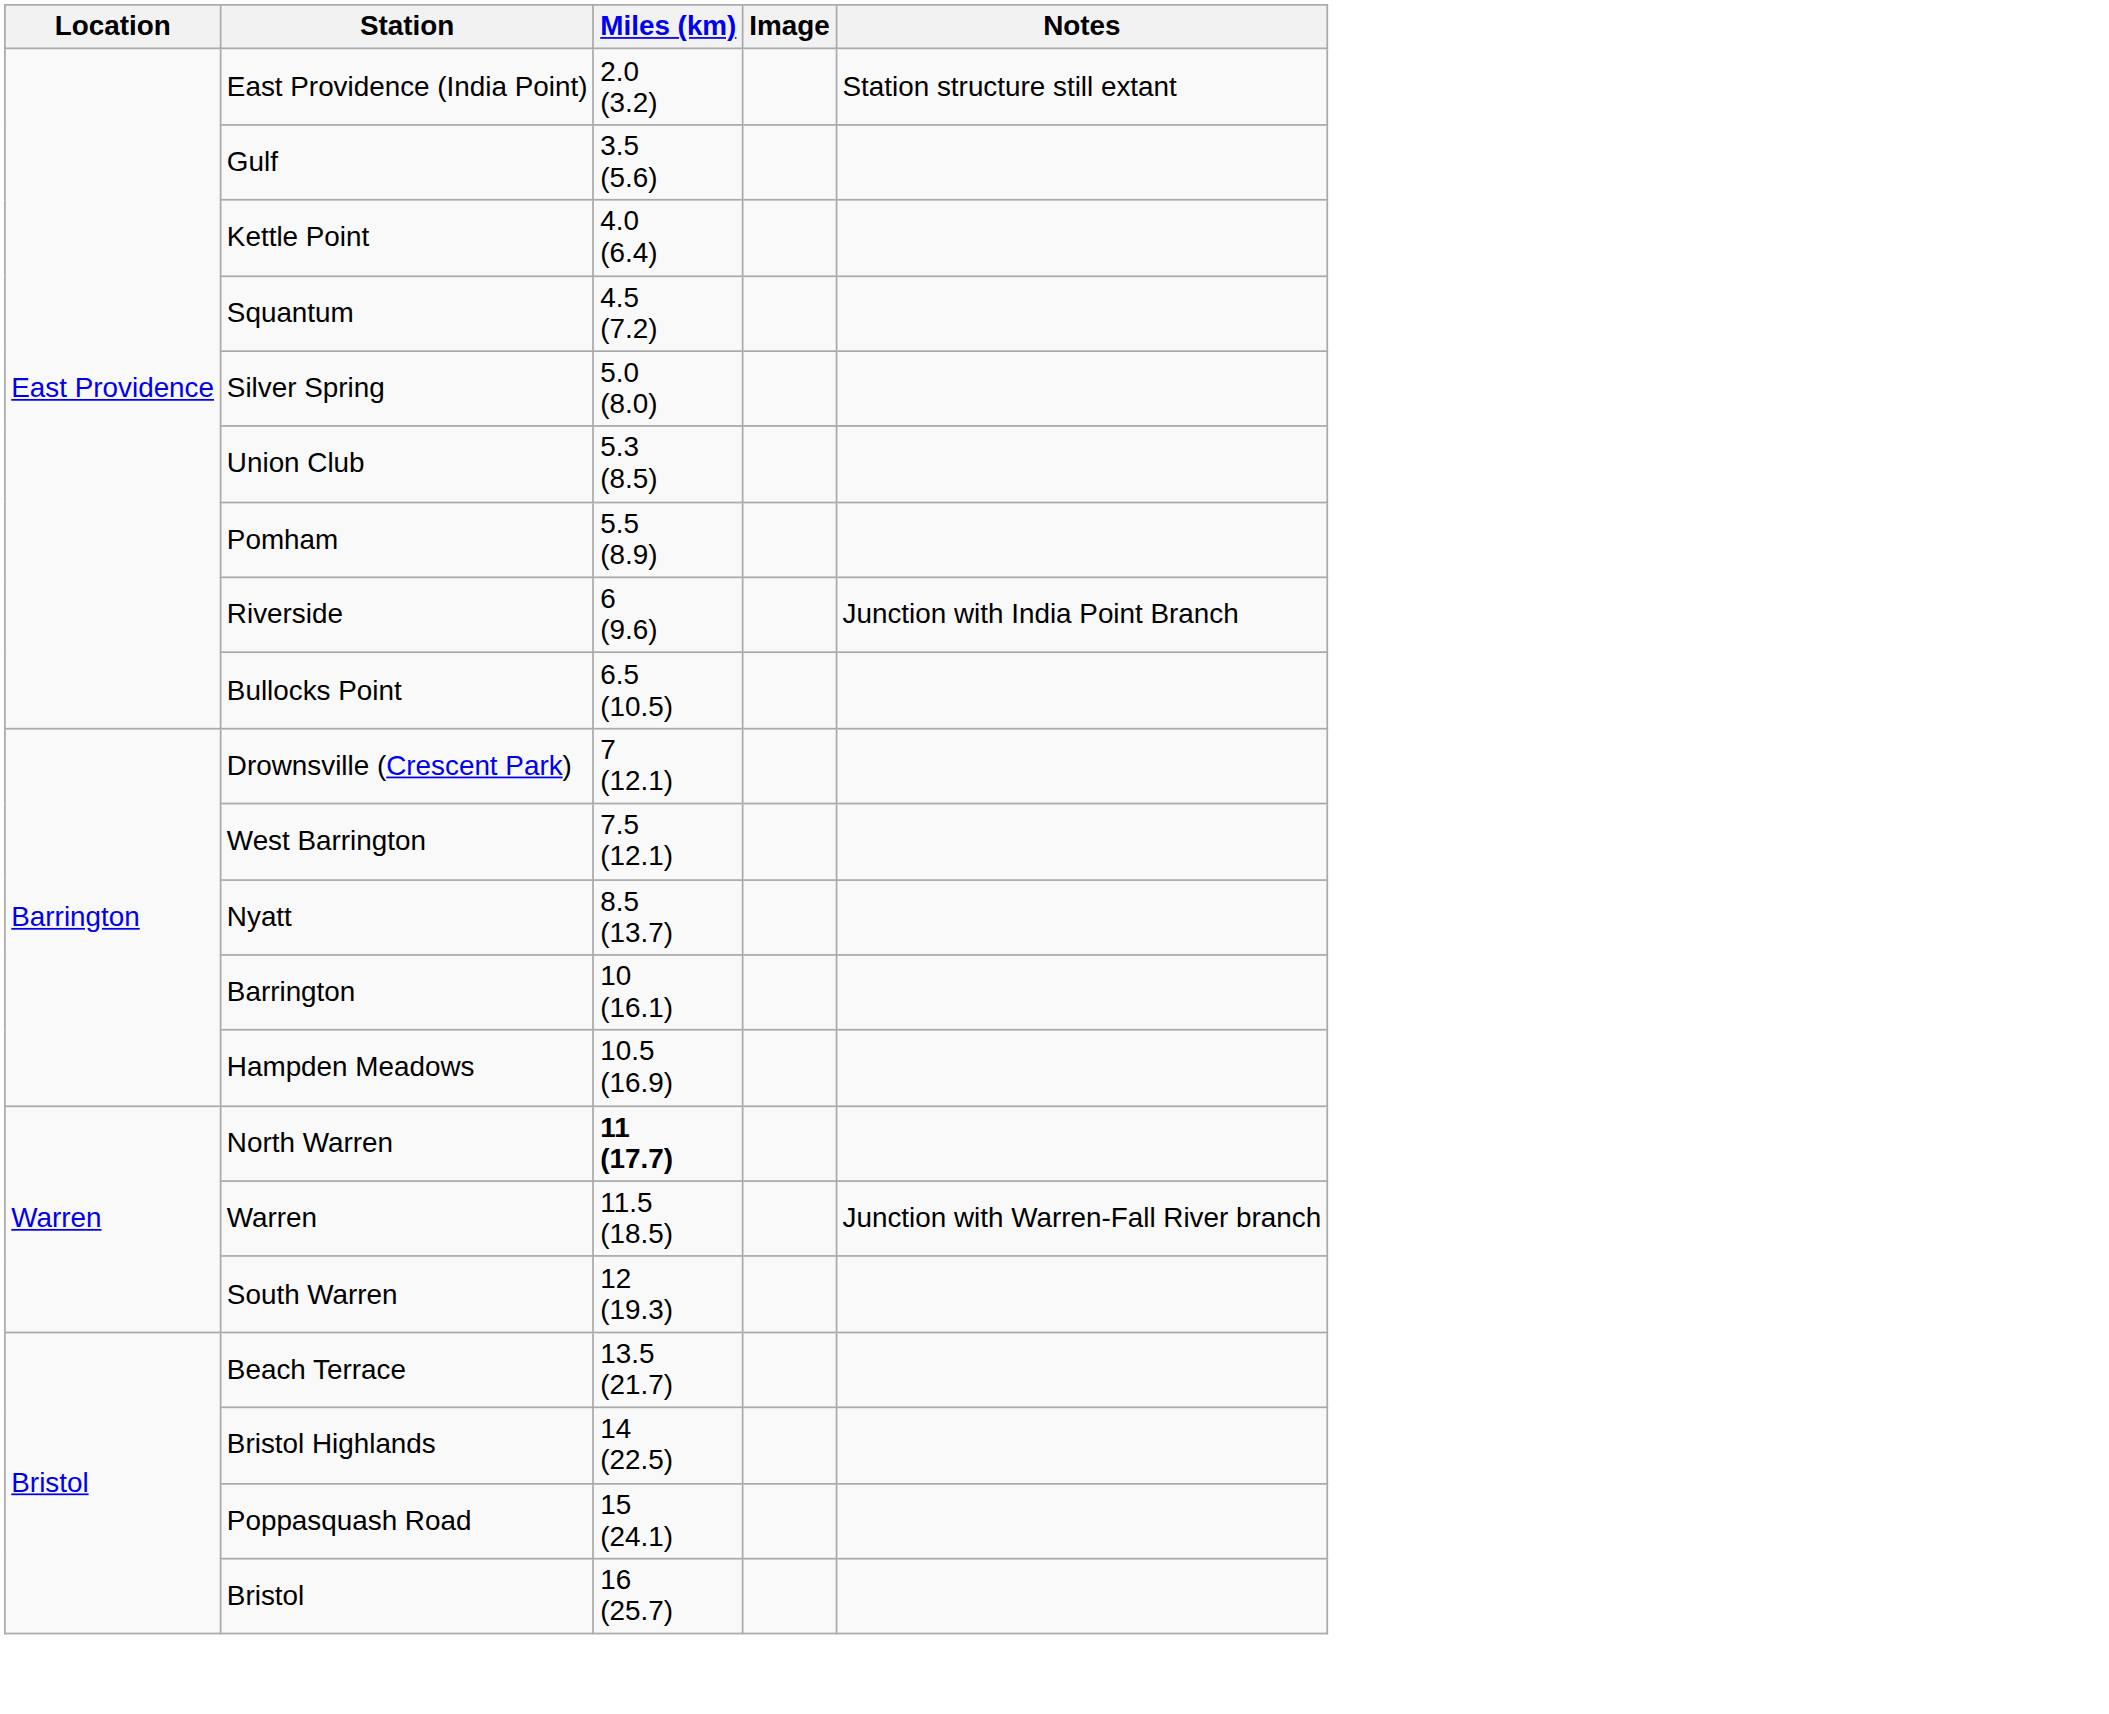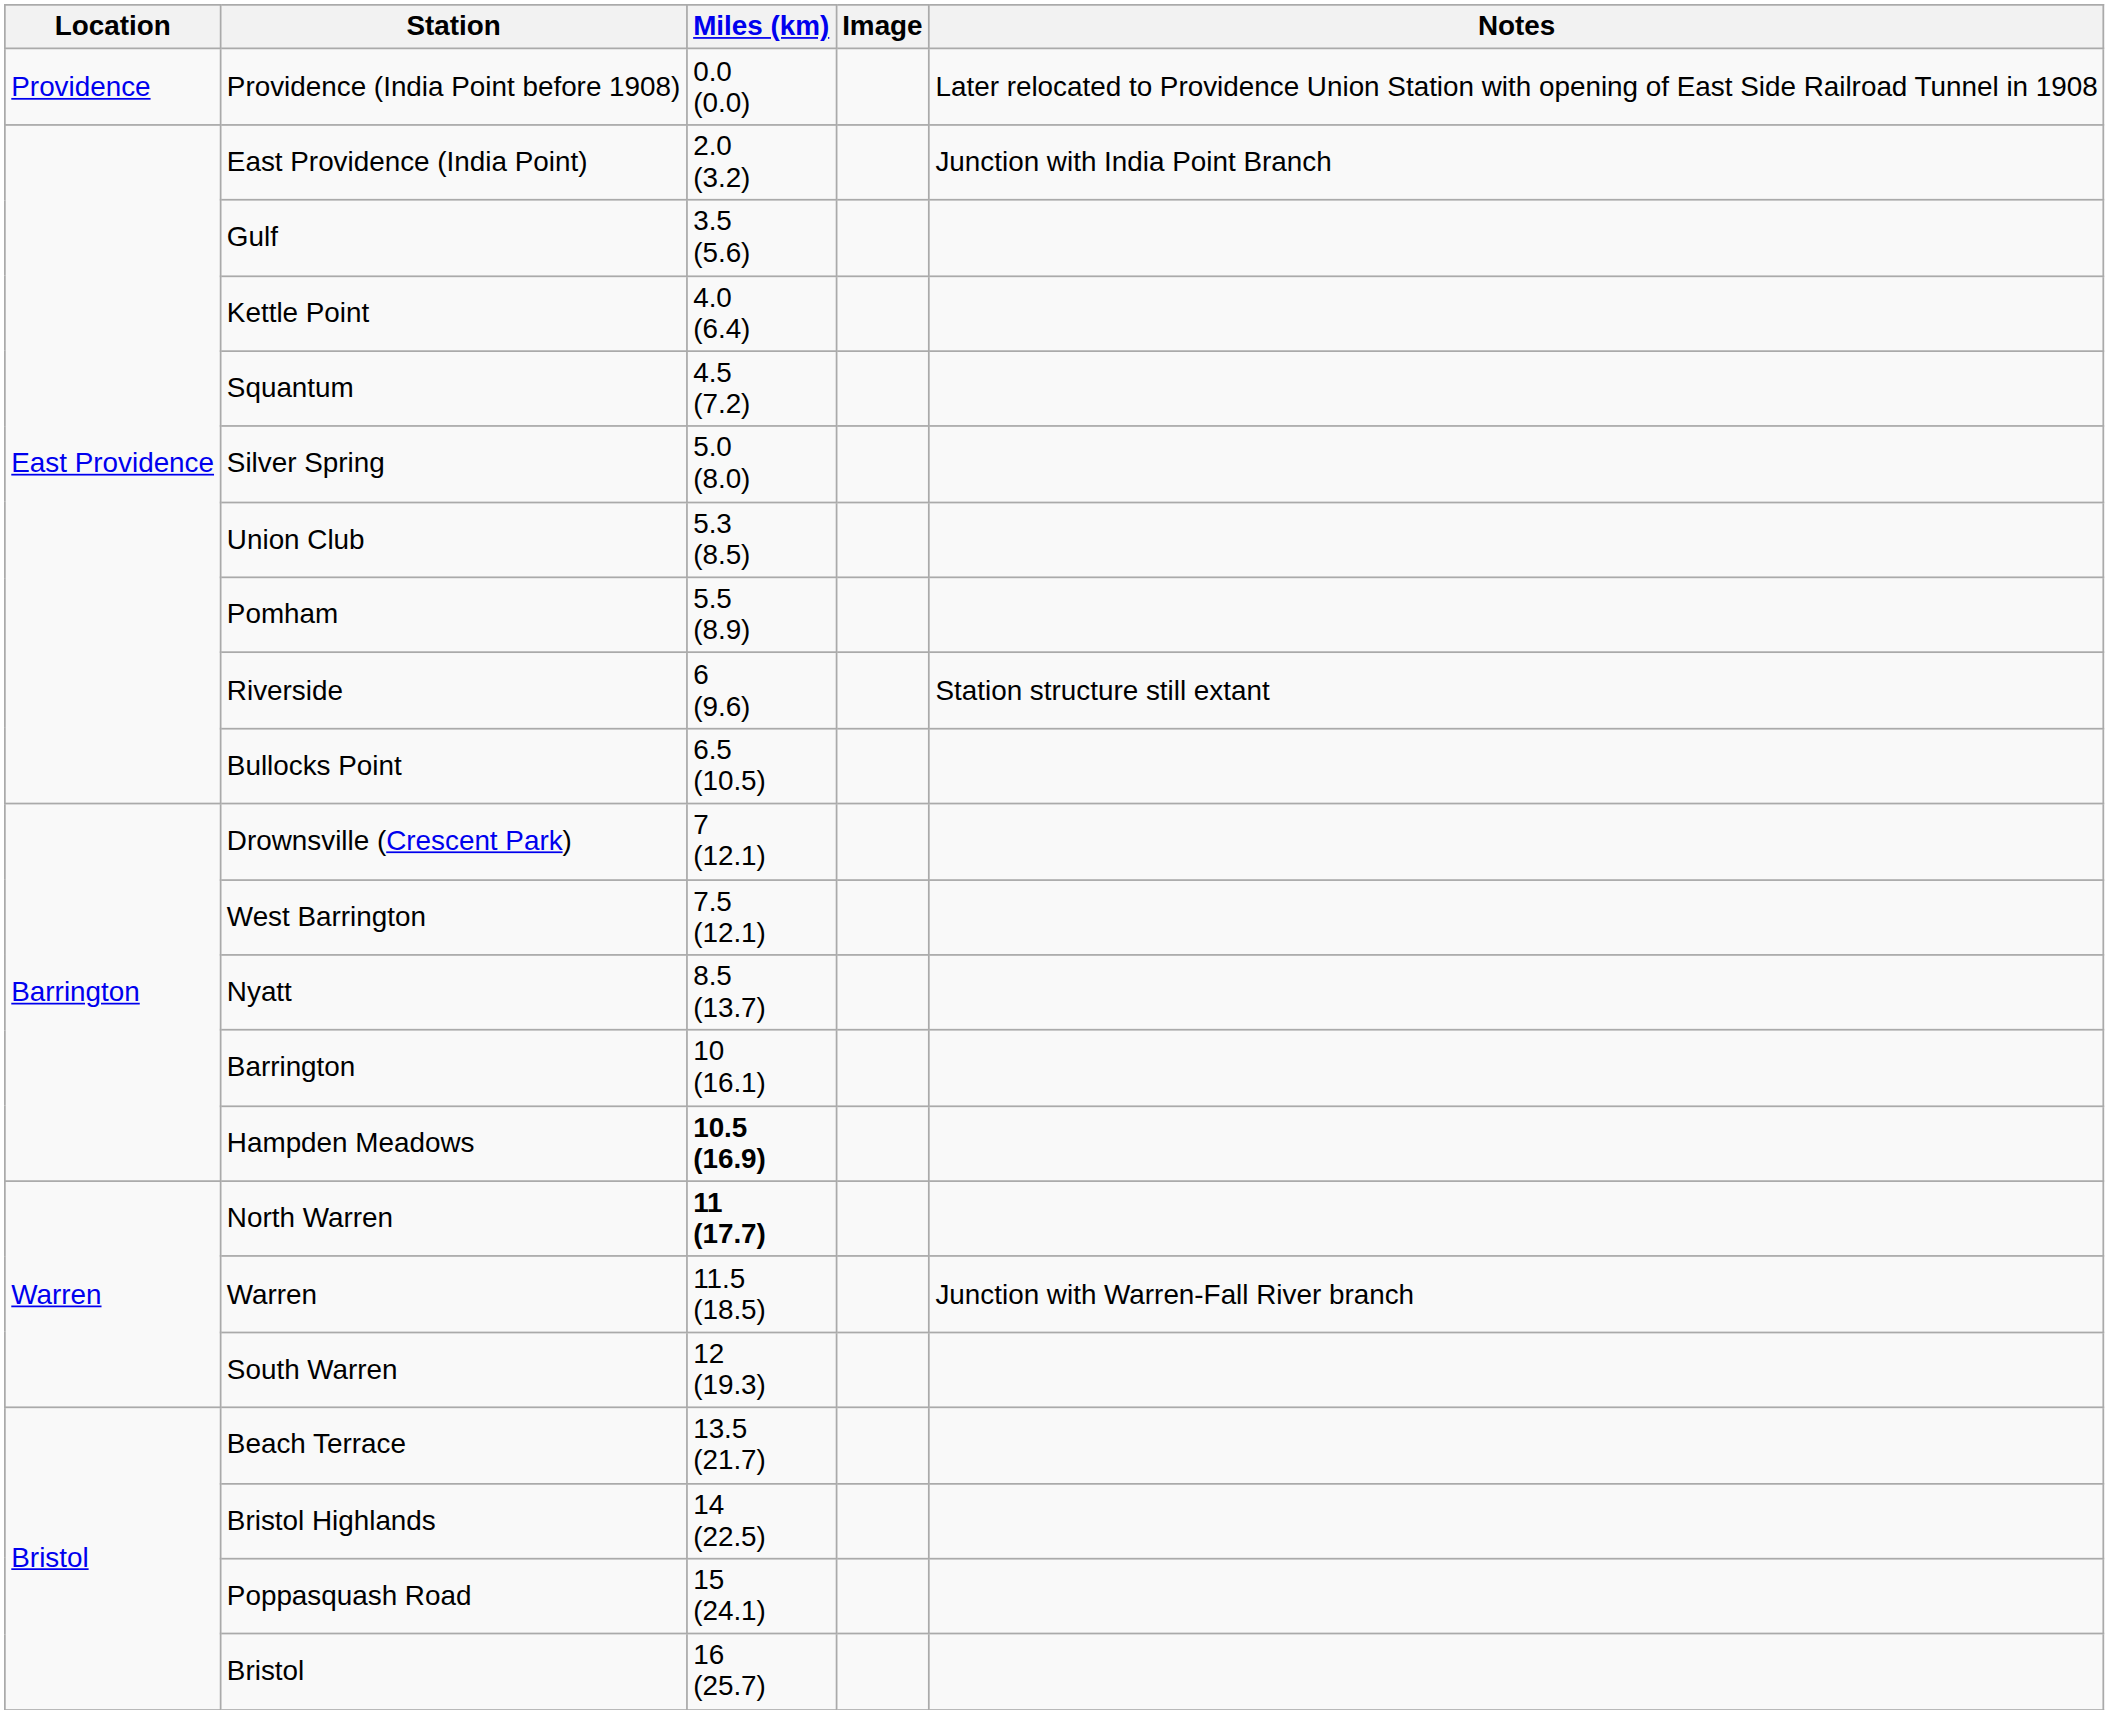 <table class="wikitable">
 <tr>
 <th>Location</th>
 <th>Station</th>
 <th><a href='#'>Miles (km)</a></th>
 <th>Image</th>
 <th>Notes</th>
 </tr>
 <tr>
+<td><a href='#'>Providence</a></td>
+<td>Providence (India Point before 1908)</td>
+<td>0.0<br>(0.0)</td>
+<td></td>
+<td>Later relocated to Providence Union Station with opening of East Side Railroad Tunnel in 1908</td>
+</tr>
+<tr>
 <td rowspan="9"><a href='#'>East Providence</a></td>
 <td>East Providence (India Point)</td>
 <td>2.0<br>(3.2)</td>
 <td></td>
-<td>Station structure still extant</td>
+<td>Junction with India Point Branch</td>
 </tr>
 <tr>
 <td>Gulf</td>
 <td>3.5<br>(5.6)</td>
 <td></td>
 <td></td>
 </tr>
 <tr>
 <td>Kettle Point</td>
 <td>4.0<br>(6.4)</td>
 <td></td>
 <td></td>
 </tr>
 <tr>
 <td>Squantum</td>
 <td>4.5<br>(7.2)</td>
 <td></td>
 <td></td>
 </tr>
 <tr>
 <td>Silver Spring</td>
 <td>5.0<br>(8.0)</td>
 <td></td>
 <td></td>
 </tr>
 <tr>
 <td>Union Club</td>
 <td>5.3<br>(8.5)</td>
 <td></td>
 <td></td>
 </tr>
 <tr>
 <td>Pomham</td>
 <td>5.5<br>(8.9)</td>
 <td></td>
 <td></td>
 </tr>
 <tr>
 <td>Riverside</td>
 <td>6<br>(9.6)</td>
 <td></td>
-<td>Junction with India Point Branch</td>
+<td>Station structure still extant</td>
 </tr>
 <tr>
 <td>Bullocks Point</td>
 <td>6.5<br>(10.5)</td>
 <td></td>
 <td></td>
 </tr>
 <tr>
 <td rowspan="5"><a href='#'>Barrington</a></td>
 <td>Drownsville (<a href='#'>Crescent Park</a>)</td>
 <td>7<br>(12.1)</td>
 <td></td>
 <td></td>
 </tr>
 <tr>
 <td>West Barrington</td>
 <td>7.5<br>(12.1)</td>
 <td></td>
 <td></td>
 </tr>
 <tr>
 <td>Nyatt</td>
 <td>8.5<br>(13.7)</td>
 <td></td>
 <td></td>
 </tr>
 <tr>
 <td>Barrington</td>
 <td>10<br>(16.1)</td>
 <td></td>
 <td></td>
 </tr>
 <tr>
 <td>Hampden Meadows</td>
-<td>10.5<br>(16.9)</td>
+<td><strong>10.5<br>(16.9)</strong></td>
 <td></td>
 <td></td>
 </tr>
 <tr>
 <td rowspan="3"><a href='#'>Warren</a></td>
 <td>North Warren</td>
 <td><strong>11<br>(17.7)</strong></td>
 <td></td>
 <td></td>
 </tr>
 <tr>
 <td>Warren</td>
 <td>11.5<br>(18.5)</td>
 <td></td>
 <td>Junction with Warren-Fall River branch</td>
 </tr>
 <tr>
 <td>South Warren</td>
 <td>12<br>(19.3)</td>
 <td></td>
 <td></td>
 </tr>
 <tr>
 <td rowspan="4"><a href='#'>Bristol</a></td>
 <td>Beach Terrace</td>
 <td>13.5<br>(21.7)</td>
 <td></td>
 <td></td>
 </tr>
 <tr>
 <td>Bristol Highlands</td>
 <td>14<br>(22.5)</td>
 <td></td>
 <td></td>
 </tr>
 <tr>
 <td>Poppasquash Road</td>
 <td>15<br>(24.1)</td>
 <td></td>
 <td></td>
 </tr>
 <tr>
 <td>Bristol</td>
 <td>16<br>(25.7)</td>
 <td></td>
 <td></td>
 </tr>
 </table>
